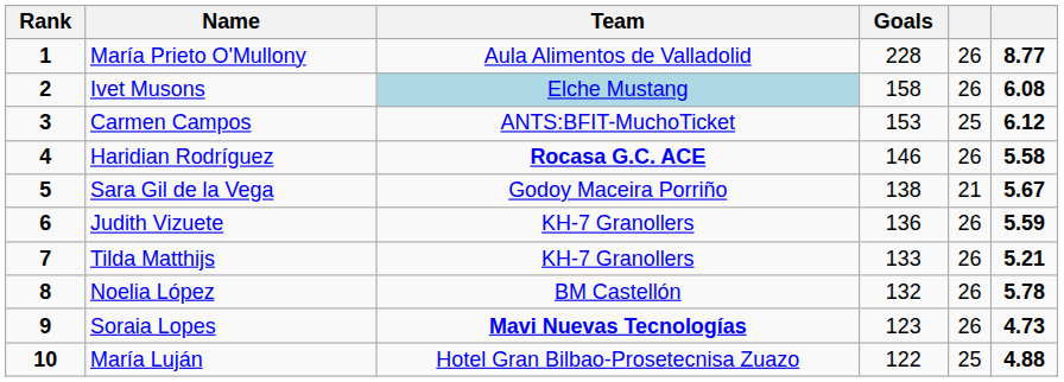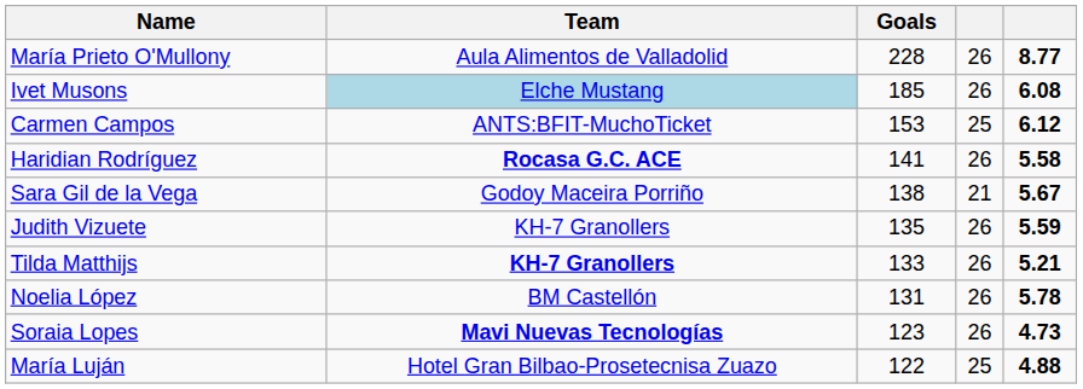 <table class="wikitable" style="width:50%;">
 <tr>
-<th>Rank</th>
 <th>Name</th>
 <th>Team</th>
 <th>Goals</th>
 <th></th>
 <th></th>
 </tr>
 <tr align=center>
-<td><strong>1</strong></td>
 <td align=left> <a href='#'>María Prieto O'Mullony</a></td>
 <td><a href='#'>Aula Alimentos de Valladolid</a></td>
 <td>228</td>
 <td>26</td>
 <td><strong>8.77</strong></td>
 </tr>
 <tr align=center>
-<td><strong>2</strong></td>
 <td align=left> <a href='#'>Ivet Musons</a></td>
 <td style="background: lightblue;"><a href='#'>Elche Mustang</a></td>
-<td>158</td>
+<td>185</td>
 <td>26</td>
 <td><strong>6.08</strong></td>
 </tr>
 <tr align=center>
-<td><strong>3</strong></td>
 <td align=left> <a href='#'>Carmen Campos</a></td>
 <td><a href='#'>ANTS:BFIT-MuchoTicket</a></td>
 <td>153</td>
 <td>25</td>
 <td><strong>6.12</strong></td>
 </tr>
 <tr align=center>
-<td><strong>4</strong></td>
 <td align=left> <a href='#'>Haridian Rodríguez</a></td>
 <td><strong><a href='#'>Rocasa G.C. ACE</a></strong></td>
-<td>146</td>
+<td>141</td>
 <td>26</td>
 <td><strong>5.58</strong></td>
 </tr>
 <tr align=center>
-<td><strong>5</strong></td>
 <td align=left> <a href='#'>Sara Gil de la Vega</a></td>
 <td><a href='#'>Godoy Maceira Porriño</a></td>
 <td>138</td>
 <td>21</td>
 <td><strong>5.67</strong></td>
 </tr>
 <tr align=center>
-<td><strong>6</strong></td>
 <td align=left> <a href='#'>Judith Vizuete</a></td>
 <td><a href='#'>KH-7 Granollers</a></td>
-<td>136</td>
+<td>135</td>
 <td>26</td>
 <td><strong>5.59</strong></td>
 </tr>
 <tr align=center>
-<td><strong>7</strong></td>
 <td align=left> <a href='#'>Tilda Matthijs</a></td>
-<td><a href='#'>KH-7 Granollers</a></td>
+<td><strong><a href='#'>KH-7 Granollers</a></strong></td>
 <td>133</td>
 <td>26</td>
 <td><strong>5.21</strong></td>
 </tr>
 <tr align=center>
-<td><strong>8</strong></td>
 <td align=left> <a href='#'>Noelia López</a></td>
 <td><a href='#'>BM Castellón</a></td>
-<td>132</td>
+<td>131</td>
 <td>26</td>
 <td><strong>5.78</strong></td>
 </tr>
 <tr align=center>
-<td><strong>9</strong></td>
 <td align=left> <a href='#'>Soraia Lopes</a></td>
 <td><strong><a href='#'>Mavi Nuevas Tecnologías</a></strong></td>
 <td>123</td>
 <td>26</td>
 <td><strong>4.73</strong></td>
 </tr>
 <tr align=center>
-<td><strong>10</strong></td>
 <td align=left> <a href='#'>María Luján</a></td>
 <td><a href='#'>Hotel Gran Bilbao-Prosetecnisa Zuazo</a></td>
 <td>122</td>
 <td>25</td>
 <td><strong>4.88</strong></td>
 </tr>
 </table>
